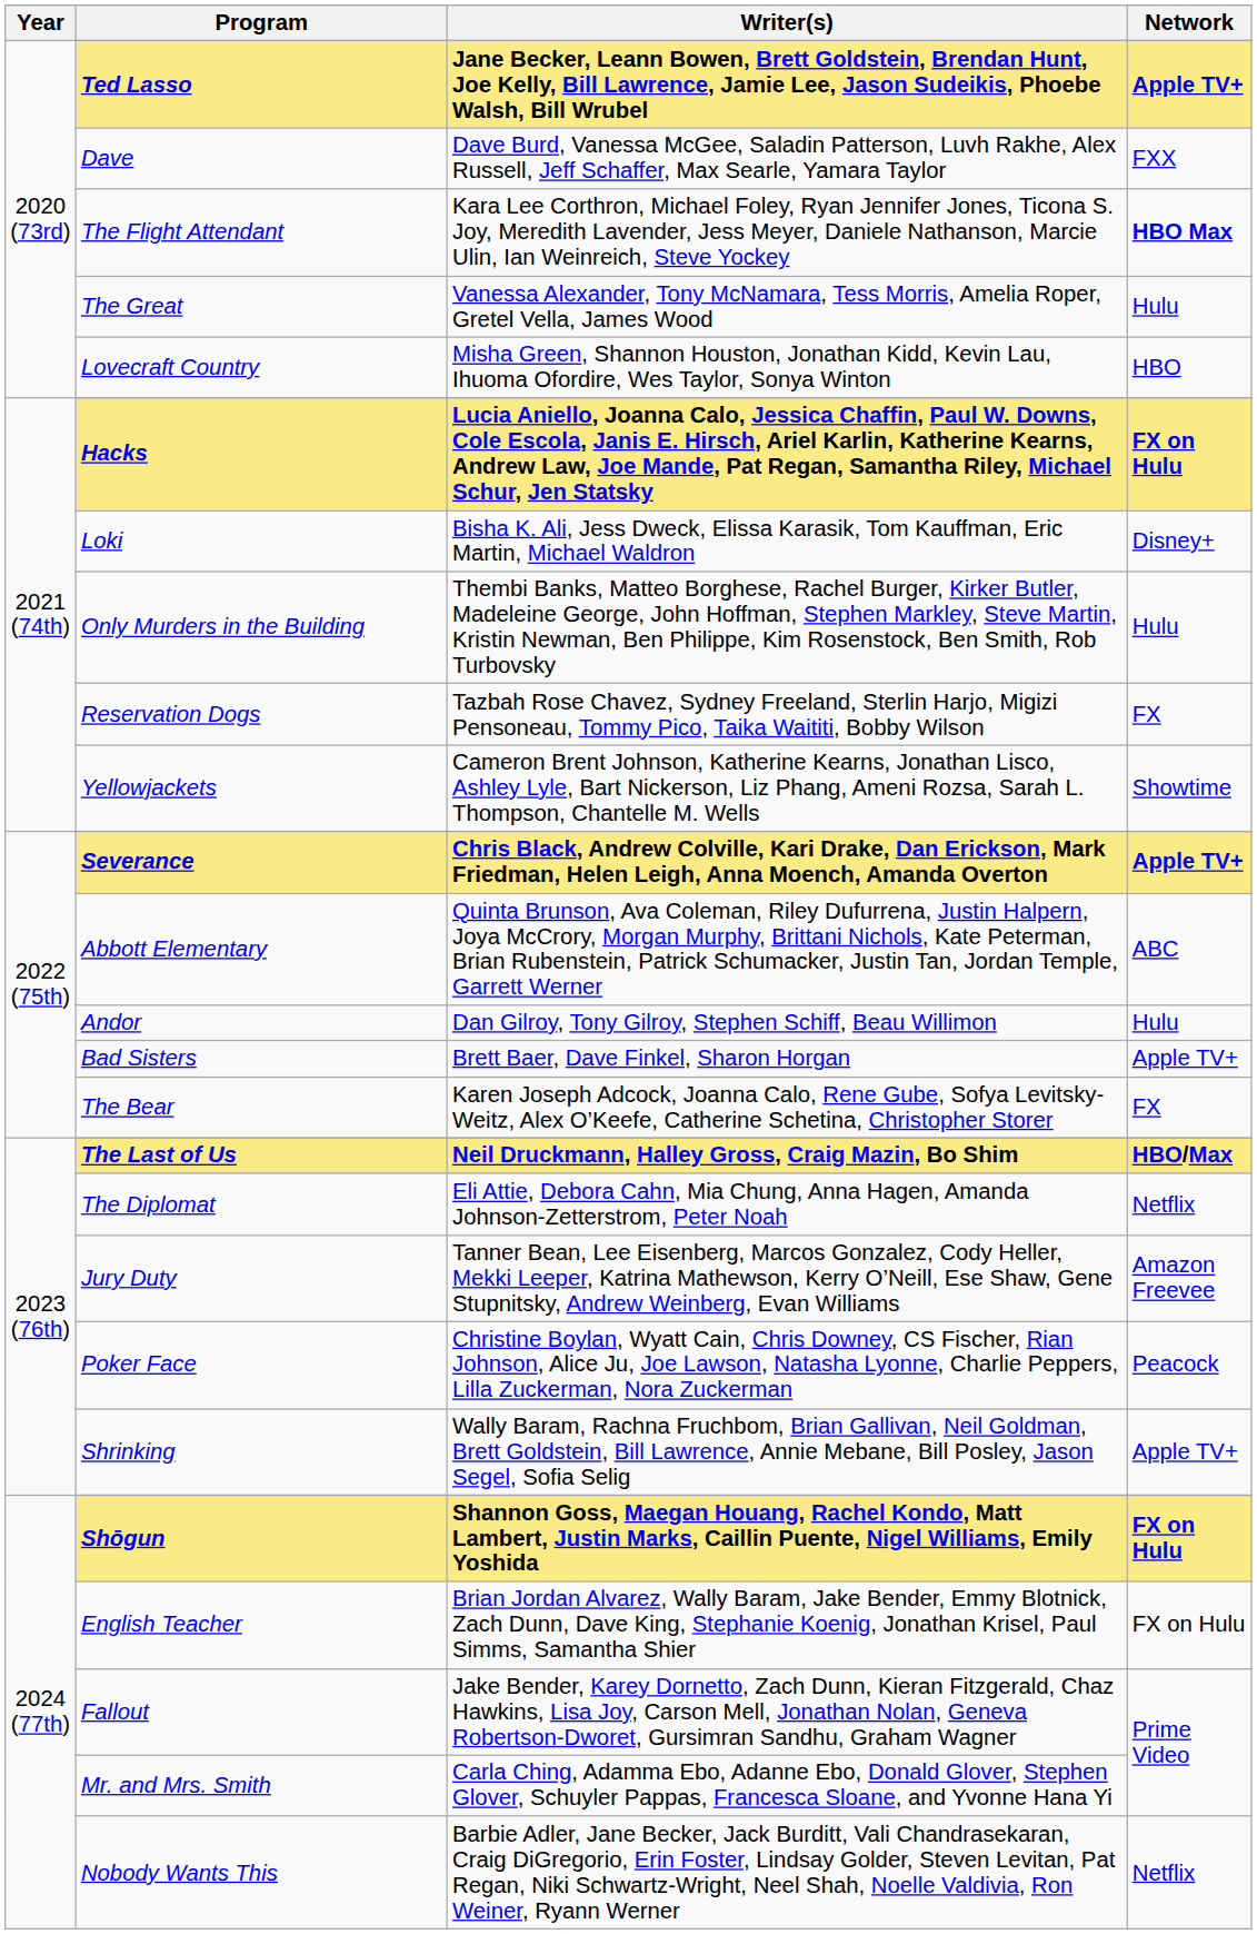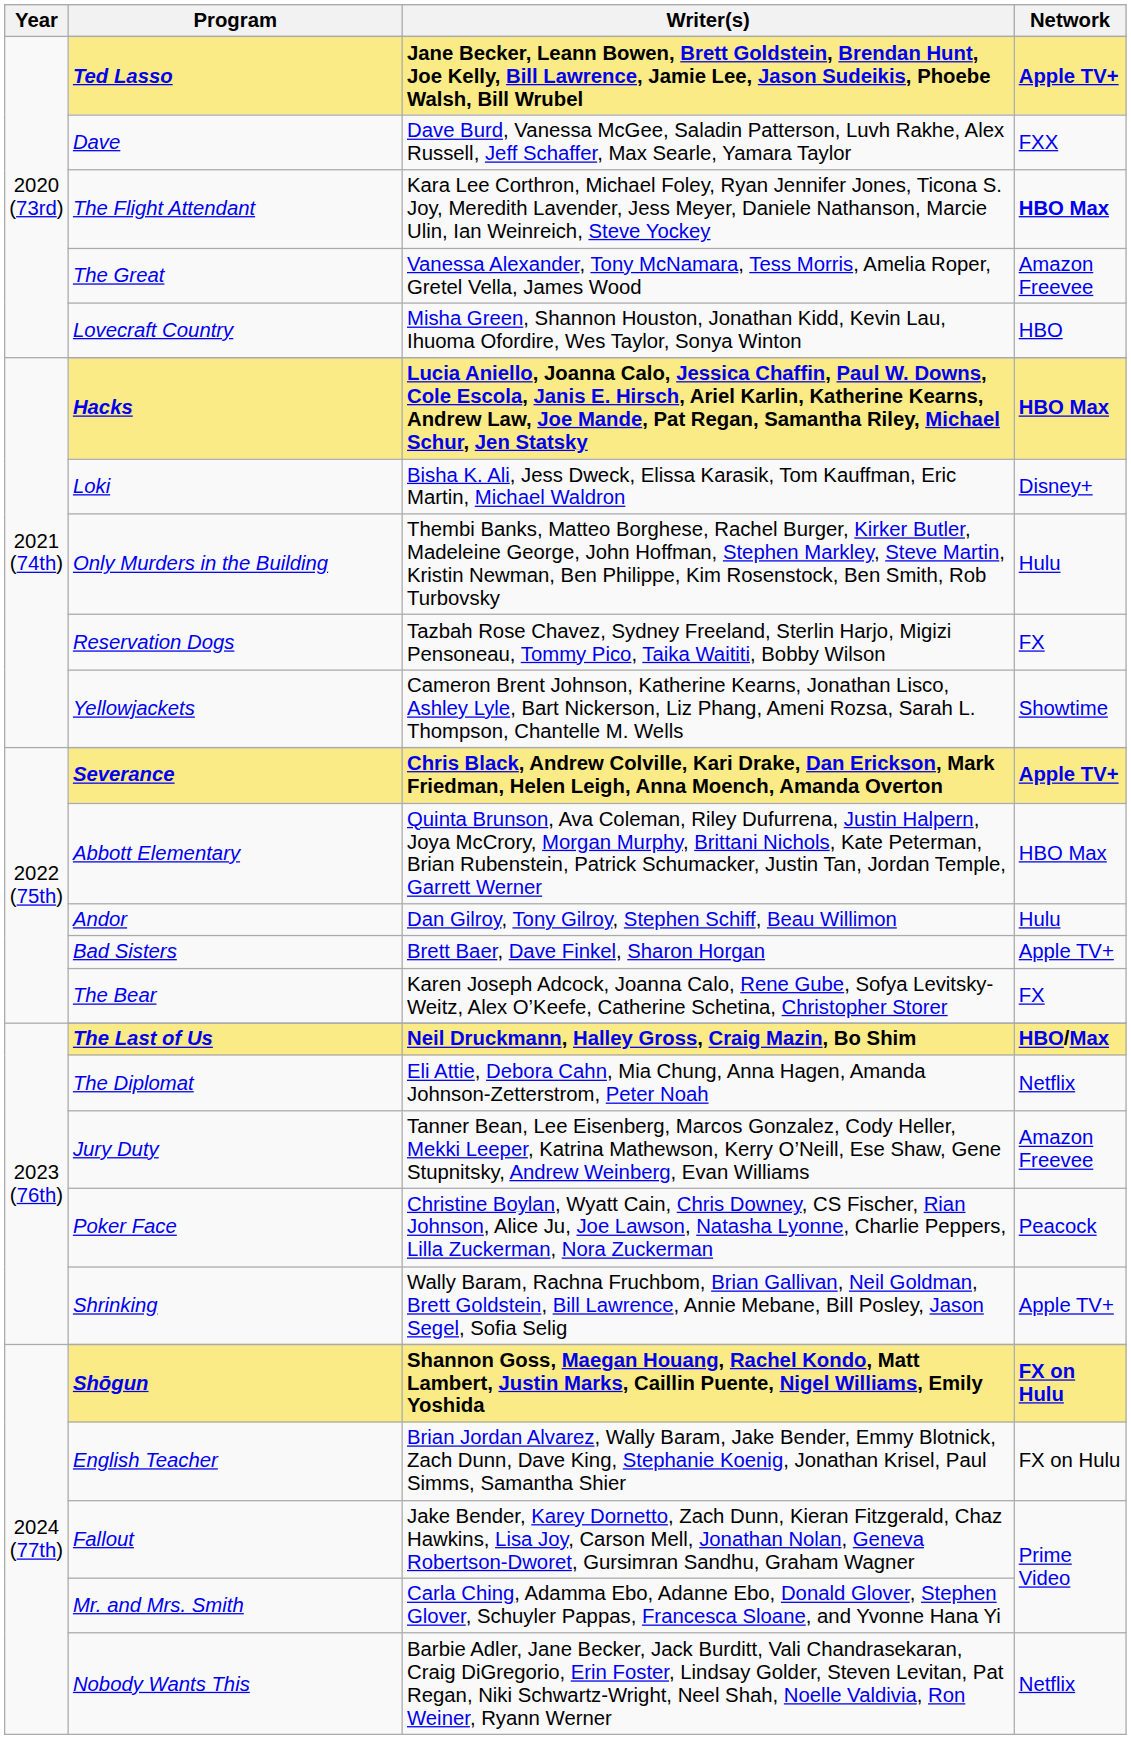 <table class="wikitable" style="width:100%">
 <tr bgcolor="#bebebe">
 <th width="5%">Year</th>
 <th width="30%">Program</th>
 <th width="55%">Writer(s)</th>
 <th width="10%">Network</th>
 </tr>
 <tr>
 <td rowspan=6 style="text-align:center">2020<br>(<a href='#'>73rd</a>)<br></td>
 </tr>
 <tr style="background:#FAEB86">
 <td><strong><em><a href='#'>Ted Lasso</a></em></strong></td>
 <td><strong>Jane Becker, Leann Bowen, <a href='#'>Brett Goldstein</a>, <a href='#'>Brendan Hunt</a>, Joe Kelly, <a href='#'>Bill Lawrence</a>, Jamie Lee, <a href='#'>Jason Sudeikis</a>, Phoebe Walsh, Bill Wrubel</strong></td>
 <td><strong><a href='#'>Apple TV+</a></strong></td>
 </tr>
 <tr>
 <td><em><a href='#'>Dave</a></em></td>
 <td><a href='#'>Dave Burd</a>, Vanessa McGee, Saladin Patterson, Luvh Rakhe, Alex Russell, <a href='#'>Jeff Schaffer</a>, Max Searle, Yamara Taylor</td>
 <td><a href='#'>FXX</a></td>
 </tr>
 <tr>
 <td><em><a href='#'>The Flight Attendant</a></em></td>
 <td>Kara Lee Corthron, Michael Foley, Ryan Jennifer Jones, Ticona S. Joy, Meredith Lavender, Jess Meyer, Daniele Nathanson, Marcie Ulin, Ian Weinreich, <a href='#'>Steve Yockey</a></td>
 <td><strong><a href='#'>HBO Max</a></strong></td>
 </tr>
 <tr>
 <td><em><a href='#'>The Great</a></em></td>
 <td><a href='#'>Vanessa Alexander</a>, <a href='#'>Tony McNamara</a>, <a href='#'>Tess Morris</a>, Amelia Roper, Gretel Vella, James Wood</td>
-<td><a href='#'>Hulu</a></td>
+<td><a href='#'>Amazon Freevee</a></td>
 </tr>
 <tr>
 <td><em><a href='#'>Lovecraft Country</a></em></td>
 <td><a href='#'>Misha Green</a>, Shannon Houston, Jonathan Kidd, Kevin Lau, Ihuoma Ofordire, Wes Taylor, Sonya Winton</td>
 <td><a href='#'>HBO</a></td>
 </tr>
 <tr>
 <td rowspan=6 style="text-align:center">2021<br>(<a href='#'>74th</a>)<br></td>
 </tr>
 <tr style="background:#FAEB86">
 <td><strong><em><a href='#'>Hacks</a></em></strong></td>
 <td><strong><a href='#'>Lucia Aniello</a>, Joanna Calo, <a href='#'>Jessica Chaffin</a>, <a href='#'>Paul W. Downs</a>, <a href='#'>Cole Escola</a>, <a href='#'>Janis E. Hirsch</a>, Ariel Karlin, Katherine Kearns, Andrew Law, <a href='#'>Joe Mande</a>, Pat Regan, Samantha Riley, <a href='#'>Michael Schur</a>, <a href='#'>Jen Statsky</a></strong></td>
-<td><strong><a href='#'>FX on Hulu</a></strong></td>
+<td><strong><a href='#'>HBO Max</a></strong></td>
 </tr>
 <tr>
 <td><em><a href='#'>Loki</a></em></td>
 <td><a href='#'>Bisha K. Ali</a>, Jess Dweck, Elissa Karasik, Tom Kauffman, Eric Martin, <a href='#'>Michael Waldron</a></td>
 <td><a href='#'>Disney+</a></td>
 </tr>
 <tr>
 <td><em><a href='#'>Only Murders in the Building</a></em></td>
 <td>Thembi Banks, Matteo Borghese, Rachel Burger, <a href='#'>Kirker Butler</a>, Madeleine George, John Hoffman, <a href='#'>Stephen Markley</a>, <a href='#'>Steve Martin</a>, Kristin Newman, Ben Philippe, Kim Rosenstock, Ben Smith, Rob Turbovsky</td>
 <td><a href='#'>Hulu</a></td>
 </tr>
 <tr>
 <td><em><a href='#'>Reservation Dogs</a></em></td>
 <td>Tazbah Rose Chavez, Sydney Freeland, Sterlin Harjo, Migizi Pensoneau, <a href='#'>Tommy Pico</a>, <a href='#'>Taika Waititi</a>, Bobby Wilson</td>
 <td><a href='#'>FX</a></td>
 </tr>
 <tr>
 <td><em><a href='#'>Yellowjackets</a></em></td>
 <td>Cameron Brent Johnson, Katherine Kearns, Jonathan Lisco, <a href='#'>Ashley Lyle</a>, Bart Nickerson, Liz Phang, Ameni Rozsa, Sarah L. Thompson, Chantelle M. Wells</td>
 <td><a href='#'>Showtime</a></td>
 </tr>
 <tr>
 <td rowspan="6" style="text-align:center">2022<br>(<a href='#'>75th</a>)<br></td>
 </tr>
 <tr style="background:#FAEB86">
 <td><em><a href='#'><strong>Severance</strong></a></em></td>
 <td><strong><a href='#'>Chris Black</a>, Andrew Colville, Kari Drake, <a href='#'>Dan Erickson</a>, Mark Friedman, Helen Leigh, Anna Moench, Amanda Overton</strong></td>
 <td><strong><a href='#'>Apple TV+</a></strong></td>
 </tr>
 <tr>
 <td><em><a href='#'>Abbott Elementary</a></em></td>
 <td><a href='#'>Quinta Brunson</a>, Ava Coleman, Riley Dufurrena, <a href='#'>Justin Halpern</a>, Joya McCrory, <a href='#'>Morgan Murphy</a>, <a href='#'>Brittani Nichols</a>, Kate Peterman, Brian Rubenstein, Patrick Schumacker, Justin Tan, Jordan Temple, <a href='#'>Garrett Werner</a></td>
-<td><a href='#'>ABC</a></td>
+<td><a href='#'>HBO Max</a></td>
 </tr>
 <tr>
 <td><em><a href='#'>Andor</a></em></td>
 <td><a href='#'>Dan Gilroy</a>, <a href='#'>Tony Gilroy</a>, <a href='#'>Stephen Schiff</a>, <a href='#'>Beau Willimon</a></td>
 <td><a href='#'>Hulu</a></td>
 </tr>
 <tr>
 <td><em><a href='#'>Bad Sisters</a></em></td>
 <td><a href='#'>Brett Baer</a>, <a href='#'>Dave Finkel</a>, <a href='#'>Sharon Horgan</a></td>
 <td><a href='#'>Apple TV+</a></td>
 </tr>
 <tr>
 <td><em><a href='#'>The Bear</a></em></td>
 <td>Karen Joseph Adcock, Joanna Calo, <a href='#'>Rene Gube</a>, Sofya Levitsky-Weitz, Alex O’Keefe, Catherine Schetina, <a href='#'>Christopher Storer</a></td>
 <td><a href='#'>FX</a></td>
 </tr>
 <tr>
 <td rowspan="6" style="text-align:center">2023<br>(<a href='#'>76th</a>)<br></td>
 </tr>
 <tr style="background:#FAEB86">
 <td><em><a href='#'><strong>The Last of Us</strong></a></em></td>
 <td><strong><a href='#'>Neil Druckmann</a>, <a href='#'>Halley Gross</a>, <a href='#'>Craig Mazin</a>, Bo Shim</strong></td>
 <td><strong><a href='#'>HBO</a>/<a href='#'>Max</a></strong></td>
 </tr>
 <tr>
 <td><em><a href='#'>The Diplomat</a></em></td>
 <td><a href='#'>Eli Attie</a>, <a href='#'>Debora Cahn</a>, Mia Chung, Anna Hagen, Amanda Johnson-Zetterstrom, <a href='#'>Peter Noah</a></td>
 <td><a href='#'>Netflix</a></td>
 </tr>
 <tr>
 <td><em><a href='#'>Jury Duty</a></em></td>
 <td>Tanner Bean, Lee Eisenberg, Marcos Gonzalez, Cody Heller, <a href='#'>Mekki Leeper</a>, Katrina Mathewson, Kerry O’Neill, Ese Shaw, Gene Stupnitsky, <a href='#'>Andrew Weinberg</a>, Evan Williams</td>
 <td><a href='#'>Amazon Freevee</a></td>
 </tr>
 <tr>
 <td><em><a href='#'>Poker Face</a></em></td>
 <td><a href='#'>Christine Boylan</a>, Wyatt Cain, <a href='#'>Chris Downey</a>, CS Fischer, <a href='#'>Rian Johnson</a>, Alice Ju, <a href='#'>Joe Lawson</a>, <a href='#'>Natasha Lyonne</a>, Charlie Peppers, <a href='#'>Lilla Zuckerman</a>, <a href='#'>Nora Zuckerman</a></td>
 <td><a href='#'>Peacock</a></td>
 </tr>
 <tr>
 <td><em><a href='#'>Shrinking</a></em></td>
 <td>Wally Baram, Rachna Fruchbom, <a href='#'>Brian Gallivan</a>, <a href='#'>Neil Goldman</a>, <a href='#'>Brett Goldstein</a>, <a href='#'>Bill Lawrence</a>, Annie Mebane, Bill Posley, <a href='#'>Jason Segel</a>, Sofia Selig</td>
 <td><a href='#'>Apple TV+</a></td>
 </tr>
 <tr>
 <td rowspan="6" style="text-align:center">2024<br>(<a href='#'>77th</a>)</td>
 </tr>
 <tr style="background:#FAEB86">
 <td><strong><em><a href='#'>Shōgun</a></em></strong></td>
 <td><strong>Shannon Goss, <a href='#'>Maegan Houang</a>, <a href='#'>Rachel Kondo</a>, Matt Lambert, <a href='#'>Justin Marks</a>, Caillin Puente, <a href='#'>Nigel Williams</a>, Emily Yoshida</strong></td>
 <td><strong><a href='#'>FX on Hulu</a></strong></td>
 </tr>
 <tr>
 <td><em><a href='#'>English Teacher</a></em></td>
 <td><a href='#'>Brian Jordan Alvarez</a>, Wally Baram, Jake Bender, Emmy Blotnick, Zach Dunn, Dave King, <a href='#'>Stephanie Koenig</a>, Jonathan Krisel, Paul Simms, Samantha Shier</td>
 <td>FX on Hulu</td>
 </tr>
 <tr>
 <td><em><a href='#'>Fallout</a></em></td>
 <td>Jake Bender, <a href='#'>Karey Dornetto</a>, Zach Dunn, Kieran Fitzgerald, Chaz Hawkins, <a href='#'>Lisa Joy</a>, Carson Mell, <a href='#'>Jonathan Nolan</a>, <a href='#'>Geneva Robertson-Dworet</a>, Gursimran Sandhu, Graham Wagner</td>
 <td rowspan="2"><a href='#'>Prime Video</a></td>
 </tr>
 <tr>
 <td><em><a href='#'>Mr. and Mrs. Smith</a></em></td>
 <td><a href='#'>Carla Ching</a>, Adamma Ebo, Adanne Ebo, <a href='#'>Donald Glover</a>, <a href='#'>Stephen Glover</a>, Schuyler Pappas, <a href='#'>Francesca Sloane</a>, and Yvonne Hana Yi</td>
 </tr>
 <tr>
 <td><em><a href='#'>Nobody Wants This</a></em></td>
 <td>Barbie Adler, Jane Becker, Jack Burditt, Vali Chandrasekaran, Craig DiGregorio, <a href='#'>Erin Foster</a>, Lindsay Golder, Steven Levitan, Pat Regan, Niki Schwartz-Wright, Neel Shah, <a href='#'>Noelle Valdivia</a>, <a href='#'>Ron Weiner</a>, Ryann Werner</td>
 <td><a href='#'>Netflix</a></td>
 </tr>
 </table>
